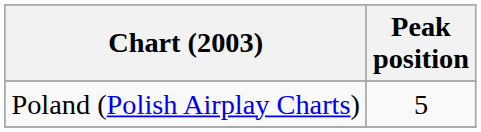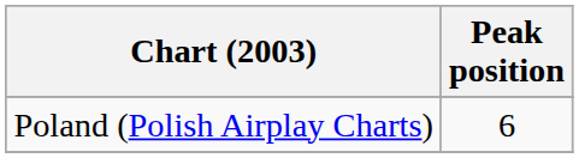 <table class="wikitable sortable">
 <tr>
 <th>Chart (2003)</th>
 <th>Peak<br>position</th>
 </tr>
 <tr>
 </tr>
 <tr>
 </tr>
 <tr>
 </tr>
 <tr>
 </tr>
 <tr>
 </tr>
 <tr>
 </tr>
 <tr>
 </tr>
 <tr>
 <td align="left">Poland (<a href='#'>Polish Airplay Charts</a>)</td>
-<td align="center">5</td>
+<td align="center">6</td>
 </tr>
 <tr>
 </tr>
 <tr>
 </tr>
 <tr>
 </tr>
 </table>
